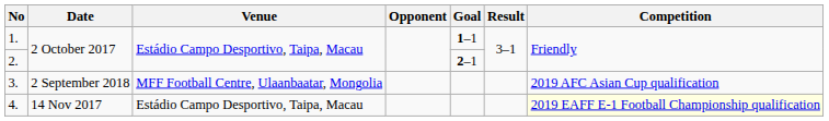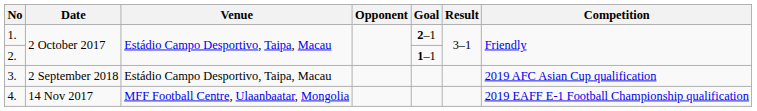 <table class="wikitable" style="font-size:85%;">
 <tr>
 <th>No</th>
 <th>Date</th>
 <th>Venue</th>
 <th>Opponent</th>
 <th>Goal</th>
 <th>Result</th>
 <th>Competition</th>
 </tr>
 <tr>
 <td>1.</td>
 <td rowspan=2>2 October 2017</td>
 <td rowspan=2><a href='#'>Estádio Campo Desportivo</a>, <a href='#'>Taipa</a>, <a href='#'>Macau</a></td>
 <td rowspan=2></td>
-<td align=center><strong>1</strong>–1</td>
+<td align=center><strong>2</strong>–1</td>
 <td rowspan=2 align=center>3–1</td>
 <td rowspan=2><a href='#'>Friendly</a></td>
 </tr>
 <tr>
 <td>2.</td>
-<td align=center><strong>2</strong>–1</td>
+<td align=center><strong>1</strong>–1</td>
 </tr>
 <tr>
 <td>3.</td>
 <td>2 September 2018</td>
-<td><a href='#'>MFF Football Centre</a>, <a href='#'>Ulaanbaatar</a>, <a href='#'>Mongolia</a></td>
+<td>Estádio Campo Desportivo, Taipa, Macau</td>
 <td></td>
 <td></td>
 <td></td>
 <td><a href='#'>2019 AFC Asian Cup qualification</a></td>
 </tr>
 <tr>
 <td>4.</td>
 <td>14 Nov 2017</td>
-<td>Estádio Campo Desportivo, Taipa, Macau</td>
+<td><a href='#'>MFF Football Centre</a>, <a href='#'>Ulaanbaatar</a>, <a href='#'>Mongolia</a></td>
 <td></td>
 <td></td>
 <td></td>
-<td style="background: lightyellow;"><a href='#'>2019 EAFF E-1 Football Championship qualification</a></td>
+<td><a href='#'>2019 EAFF E-1 Football Championship qualification</a></td>
 </tr>
 </table>
